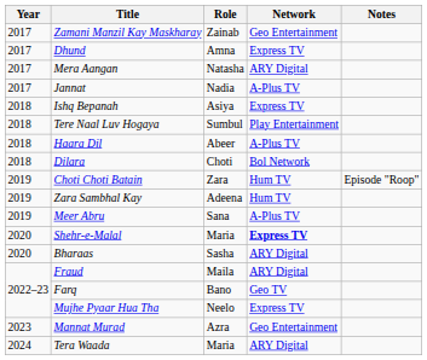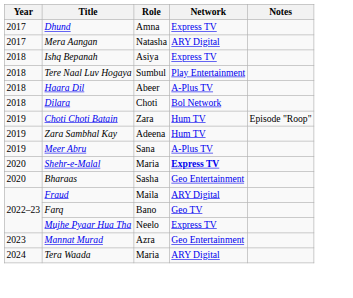 <table class="wikitable">
 <tr>
 <th>Year</th>
 <th>Title</th>
 <th>Role</th>
 <th>Network</th>
 <th>Notes</th>
-</tr>
-<tr>
-<td>2017</td>
-<td><em><a href='#'>Zamani Manzil Kay Maskharay</a></em></td>
-<td>Zainab</td>
-<td><a href='#'>Geo Entertainment</a></td>
-<td></td>
 </tr>
 <tr>
 <td>2017</td>
 <td><em><a href='#'>Dhund</a></em></td>
 <td>Amna</td>
 <td><a href='#'>Express TV</a></td>
 <td></td>
 </tr>
 <tr>
 <td>2017</td>
 <td><em>Mera Aangan</em></td>
 <td>Natasha</td>
 <td><a href='#'>ARY Digital</a></td>
-<td></td>
-</tr>
-<tr>
-<td>2017</td>
-<td><em>Jannat</em></td>
-<td>Nadia</td>
-<td><a href='#'>A-Plus TV</a></td>
 <td></td>
 </tr>
 <tr>
 <td>2018</td>
 <td><em>Ishq Bepanah</em></td>
 <td>Asiya</td>
 <td><a href='#'>Express TV</a></td>
 <td></td>
 </tr>
 <tr>
 <td>2018</td>
 <td><em>Tere Naal Luv Hogaya</em></td>
 <td>Sumbul</td>
 <td><a href='#'>Play Entertainment</a></td>
 <td></td>
 </tr>
 <tr>
 <td>2018</td>
 <td><em><a href='#'>Haara Dil</a></em></td>
 <td>Abeer</td>
 <td><a href='#'>A-Plus TV</a></td>
 <td></td>
 </tr>
 <tr>
 <td>2018</td>
 <td><em><a href='#'>Dilara</a></em></td>
 <td>Choti</td>
 <td><a href='#'>Bol Network</a></td>
 <td></td>
 </tr>
 <tr>
 <td>2019</td>
 <td><em><a href='#'>Choti Choti Batain</a></em></td>
 <td>Zara</td>
 <td><a href='#'>Hum TV</a></td>
 <td>Episode "Roop"</td>
 </tr>
 <tr>
 <td>2019</td>
 <td><em>Zara Sambhal Kay</em></td>
 <td>Adeena</td>
 <td><a href='#'>Hum TV</a></td>
 <td></td>
 </tr>
 <tr>
 <td>2019</td>
 <td><em><a href='#'>Meer Abru</a></em></td>
 <td>Sana</td>
 <td><a href='#'>A-Plus TV</a></td>
 <td></td>
 </tr>
 <tr>
 <td>2020</td>
 <td><em><a href='#'>Shehr-e-Malal</a></em></td>
 <td>Maria</td>
 <td><strong><a href='#'>Express TV</a></strong></td>
 <td></td>
 </tr>
 <tr>
 <td>2020</td>
 <td><em>Bharaas</em></td>
 <td>Sasha</td>
-<td><a href='#'>ARY Digital</a></td>
+<td><a href='#'>Geo Entertainment</a></td>
 <td></td>
 </tr>
 <tr>
 <td rowspan=3>2022–23</td>
 <td><em><a href='#'>Fraud</a></em></td>
 <td>Maila</td>
 <td><a href='#'>ARY Digital</a></td>
 <td></td>
 </tr>
 <tr>
 <td><em>Farq</em></td>
 <td>Bano</td>
 <td><a href='#'>Geo TV</a></td>
 <td></td>
 </tr>
 <tr>
 <td><em><a href='#'>Mujhe Pyaar Hua Tha</a></em></td>
 <td>Neelo</td>
 <td><a href='#'>Express TV</a></td>
 <td></td>
 </tr>
 <tr>
 <td>2023</td>
 <td><em><a href='#'>Mannat Murad</a></em></td>
 <td>Azra</td>
 <td><a href='#'>Geo Entertainment</a></td>
 <td></td>
 </tr>
 <tr>
 <td>2024</td>
 <td><em>Tera Waada</em></td>
 <td>Maria</td>
 <td><a href='#'>ARY Digital</a></td>
 <td></td>
 </tr>
 </table>
